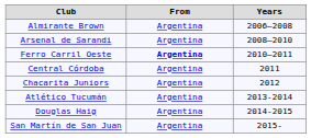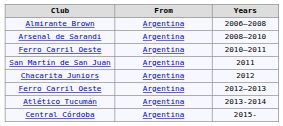 <table align="center" bgcolor="#f7f8ff" cellpadding="3" cellspacing="0" border="1" style="font-size: 95%; border: gray solid 1px; border-collapse: collapse;">
 <tr align=center bgcolor=#DDDDDD style="color:black;">
 <th width="170">Club</th>
 <th width="150">From</th>
 <th width="100">Years</th>
 </tr>
 <tr align=center>
 <td><a href='#'>Almirante Brown</a></td>
 <td><a href='#'>Argentina</a></td>
 <td>2006–2008</td>
 </tr>
 <tr align=center>
 <td><a href='#'>Arsenal de Sarandi</a></td>
 <td><a href='#'>Argentina</a></td>
 <td>2008–2010</td>
 </tr>
 <tr align=center>
 <td><a href='#'>Ferro Carril Oeste</a></td>
-<td><strong><a href='#'>Argentina</a></strong></td>
+<td><a href='#'>Argentina</a></td>
 <td>2010–2011</td>
 </tr>
 <tr align=center>
-<td><a href='#'>Central Córdoba</a></td>
+<td><a href='#'>San Martín de San Juan</a></td>
 <td><a href='#'>Argentina</a></td>
 <td>2011</td>
 </tr>
 <tr align=center>
 <td><a href='#'>Chacarita Juniors</a></td>
 <td><a href='#'>Argentina</a></td>
 <td>2012</td>
 </tr>
 <tr align=center>
+<td><a href='#'>Ferro Carril Oeste</a></td>
+<td><a href='#'>Argentina</a></td>
+<td>2012–2013</td>
+</tr>
+<tr align=center>
 <td><a href='#'>Atlético Tucumán</a></td>
 <td><a href='#'>Argentina</a></td>
 <td>2013-2014</td>
 </tr>
 <tr align=center>
-<td><a href='#'>Douglas Haig</a></td>
-<td><a href='#'>Argentina</a></td>
-<td>2014-2015</td>
-</tr>
-<tr align=center>
-<td><a href='#'>San Martín de San Juan</a></td>
+<td><a href='#'>Central Córdoba</a></td>
 <td><a href='#'>Argentina</a></td>
 <td>2015-</td>
 </tr>
 </table>
